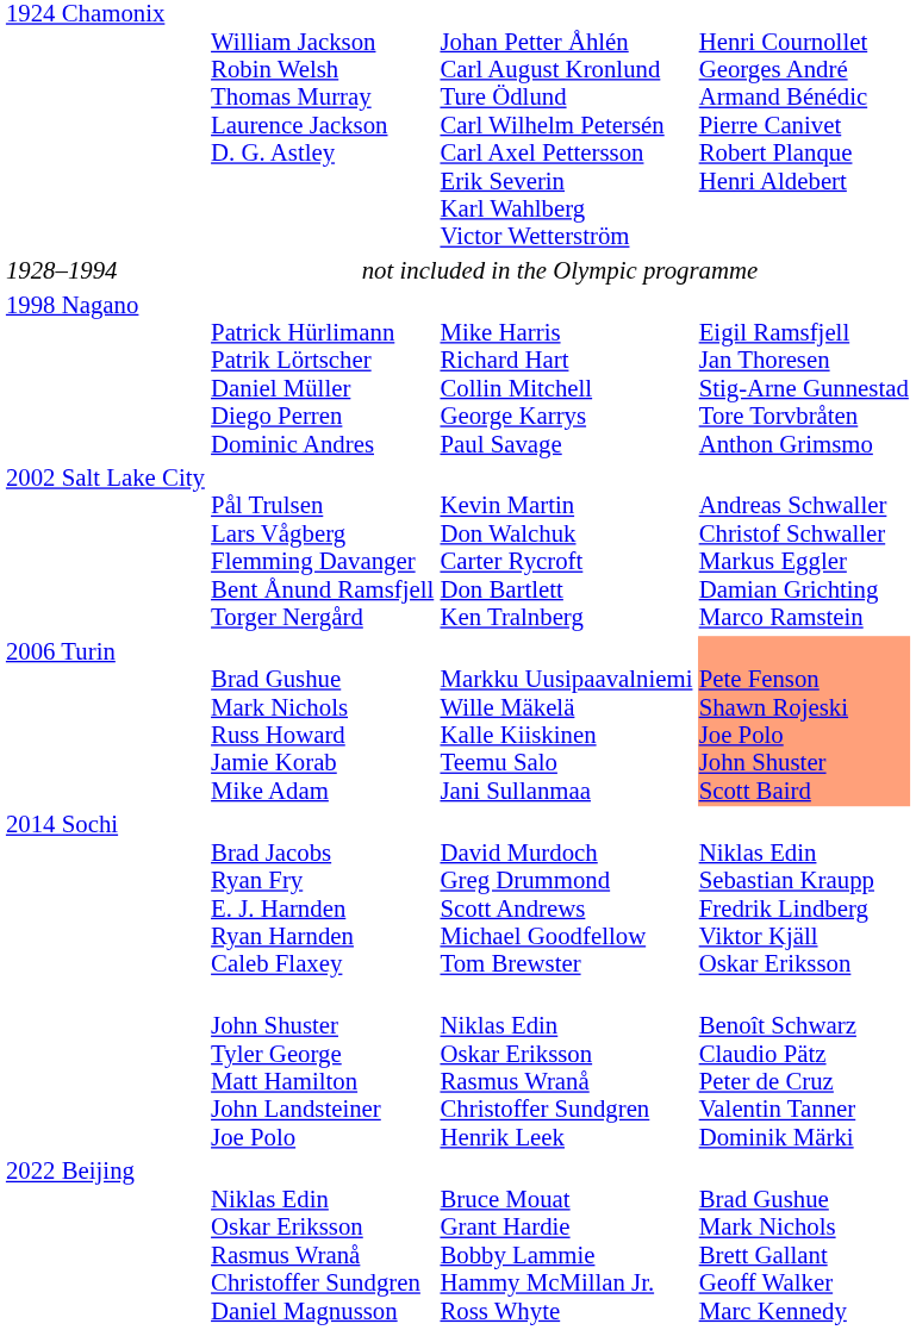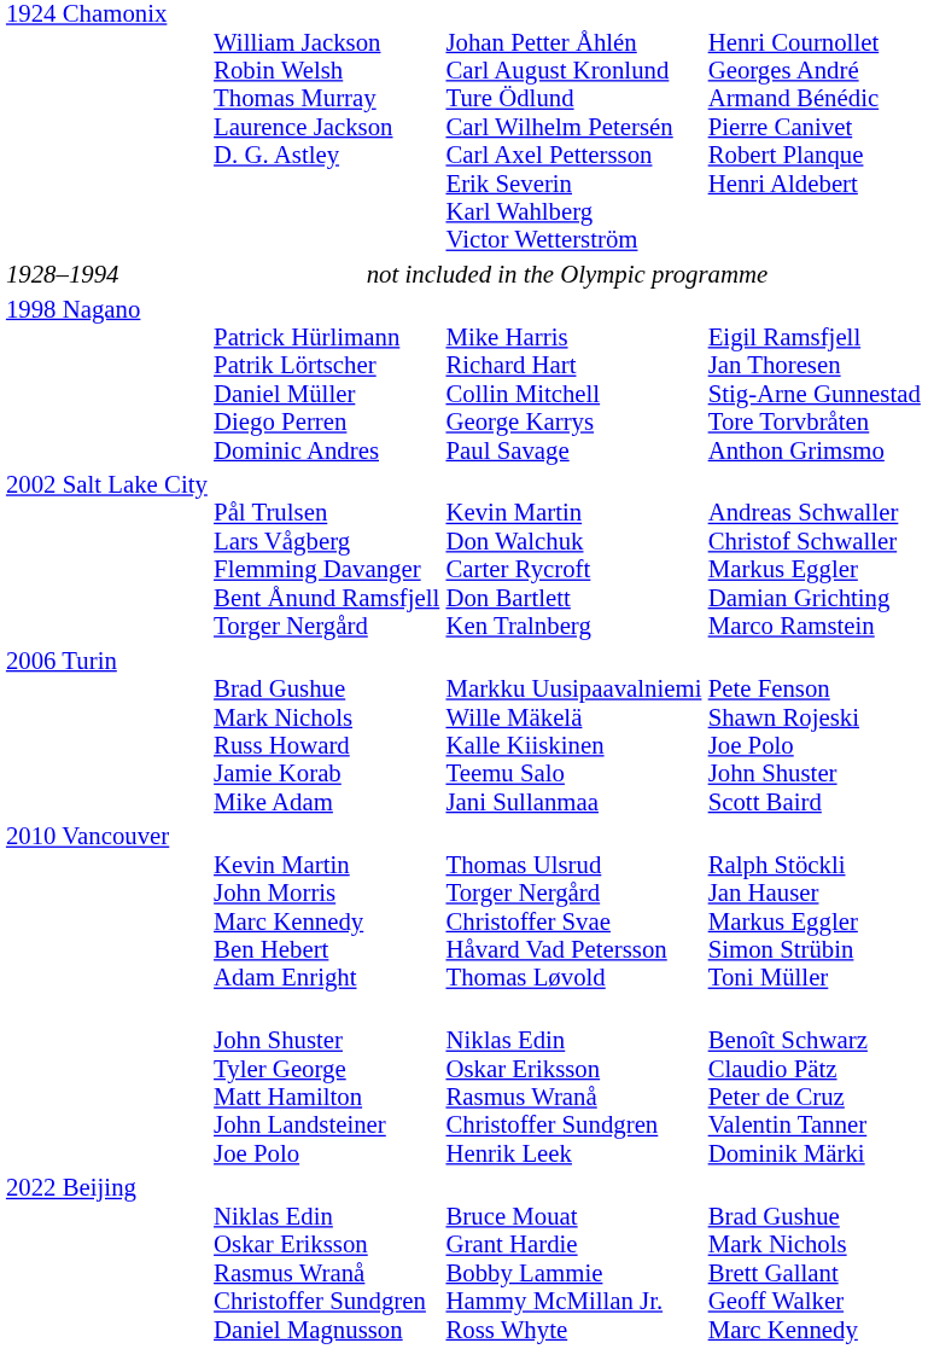 <table>
 <tr valign="top">
 <td><a href='#'>1924 Chamonix</a><br></td>
 <td valign=top><br><a href='#'>William Jackson</a><br><a href='#'>Robin Welsh</a><br><a href='#'>Thomas Murray</a><br><a href='#'>Laurence Jackson</a><br><a href='#'>D. G. Astley</a></td>
 <td valign=top><br><a href='#'>Johan Petter Åhlén</a><br><a href='#'>Carl August Kronlund</a><br><a href='#'>Ture Ödlund</a><br><a href='#'>Carl Wilhelm Petersén</a><br><a href='#'>Carl Axel Pettersson</a><br><a href='#'>Erik Severin</a><br><a href='#'>Karl Wahlberg</a><br><a href='#'>Victor Wetterström</a></td>
 <td valign=top><br><a href='#'>Henri Cournollet</a><br><a href='#'>Georges André</a><br><a href='#'>Armand Bénédic</a><br><a href='#'>Pierre Canivet</a><br><a href='#'>Robert Planque</a><br><a href='#'>Henri Aldebert</a></td>
 </tr>
 <tr>
 <td><em>1928–1994</em></td>
 <td colspan=3 align=center><em>not included in the Olympic programme</em></td>
 </tr>
 <tr valign="top">
 <td><a href='#'>1998 Nagano</a><br></td>
 <td><br><a href='#'>Patrick Hürlimann</a><br><a href='#'>Patrik Lörtscher</a><br><a href='#'>Daniel Müller</a><br><a href='#'>Diego Perren</a><br><a href='#'>Dominic Andres</a></td>
 <td><br><a href='#'>Mike Harris</a><br><a href='#'>Richard Hart</a><br><a href='#'>Collin Mitchell</a><br><a href='#'>George Karrys</a><br><a href='#'>Paul Savage</a></td>
 <td><br><a href='#'>Eigil Ramsfjell</a><br><a href='#'>Jan Thoresen</a><br><a href='#'>Stig-Arne Gunnestad</a><br><a href='#'>Tore Torvbråten</a><br> <a href='#'>Anthon Grimsmo</a></td>
 </tr>
 <tr valign="top">
 <td><a href='#'>2002 Salt Lake City</a><br></td>
 <td><br><a href='#'>Pål Trulsen</a><br><a href='#'>Lars Vågberg</a><br><a href='#'>Flemming Davanger</a><br><a href='#'>Bent Ånund Ramsfjell</a><br><a href='#'>Torger Nergård</a></td>
 <td><br><a href='#'>Kevin Martin</a><br><a href='#'>Don Walchuk</a><br><a href='#'>Carter Rycroft</a><br><a href='#'>Don Bartlett</a><br><a href='#'>Ken Tralnberg</a></td>
 <td><br><a href='#'>Andreas Schwaller</a><br><a href='#'>Christof Schwaller</a><br><a href='#'>Markus Eggler</a><br><a href='#'>Damian Grichting</a><br><a href='#'>Marco Ramstein</a></td>
 </tr>
 <tr valign="top">
 <td><a href='#'>2006 Turin</a><br></td>
 <td><br><a href='#'>Brad Gushue</a><br><a href='#'>Mark Nichols</a><br><a href='#'>Russ Howard</a><br><a href='#'>Jamie Korab</a><br><a href='#'>Mike Adam</a></td>
 <td><br><a href='#'>Markku Uusipaavalniemi</a><br><a href='#'>Wille Mäkelä</a><br><a href='#'>Kalle Kiiskinen</a><br><a href='#'>Teemu Salo</a><br><a href='#'>Jani Sullanmaa</a></td>
-<td style="background: lightsalmon;"><br><a href='#'>Pete Fenson</a><br><a href='#'>Shawn Rojeski</a><br><a href='#'>Joe Polo</a><br><a href='#'>John Shuster</a><br><a href='#'>Scott Baird</a></td>
+<td><br><a href='#'>Pete Fenson</a><br><a href='#'>Shawn Rojeski</a><br><a href='#'>Joe Polo</a><br><a href='#'>John Shuster</a><br><a href='#'>Scott Baird</a></td>
 </tr>
 <tr valign="top">
-<td><a href='#'>2014 Sochi</a><br></td>
-<td><br><a href='#'>Brad Jacobs</a><br><a href='#'>Ryan Fry</a><br><a href='#'>E. J. Harnden</a><br><a href='#'>Ryan Harnden</a><br><a href='#'>Caleb Flaxey</a></td>
-<td><br><a href='#'>David Murdoch</a><br><a href='#'>Greg Drummond</a><br><a href='#'>Scott Andrews</a><br><a href='#'>Michael Goodfellow</a><br><a href='#'>Tom Brewster</a></td>
-<td><br><a href='#'>Niklas Edin</a><br><a href='#'>Sebastian Kraupp</a><br><a href='#'>Fredrik Lindberg</a><br><a href='#'>Viktor Kjäll</a><br><a href='#'>Oskar Eriksson</a></td>
+<td><a href='#'>2010 Vancouver</a><br></td>
+<td><br><a href='#'>Kevin Martin</a><br><a href='#'>John Morris</a><br><a href='#'>Marc Kennedy</a><br><a href='#'>Ben Hebert</a><br><a href='#'>Adam Enright</a></td>
+<td><br><a href='#'>Thomas Ulsrud</a><br><a href='#'>Torger Nergård</a><br><a href='#'>Christoffer Svae</a><br><a href='#'>Håvard Vad Petersson</a><br><a href='#'>Thomas Løvold</a></td>
+<td><br><a href='#'>Ralph Stöckli</a><br><a href='#'>Jan Hauser</a><br><a href='#'>Markus Eggler</a><br><a href='#'>Simon Strübin</a><br><a href='#'>Toni Müller</a></td>
 </tr>
 <tr valign="top">
 <td><br></td>
 <td><br><a href='#'>John Shuster</a><br><a href='#'>Tyler George</a><br><a href='#'>Matt Hamilton</a><br><a href='#'>John Landsteiner</a><br><a href='#'>Joe Polo</a></td>
 <td><br><a href='#'>Niklas Edin</a><br><a href='#'>Oskar Eriksson</a><br><a href='#'>Rasmus Wranå</a><br><a href='#'>Christoffer Sundgren</a><br><a href='#'>Henrik Leek</a></td>
 <td><br><a href='#'>Benoît Schwarz</a><br><a href='#'>Claudio Pätz</a><br><a href='#'>Peter de Cruz</a><br><a href='#'>Valentin Tanner</a><br><a href='#'>Dominik Märki</a></td>
 </tr>
 <tr valign="top">
 <td><a href='#'>2022 Beijing</a> <br></td>
 <td><br><a href='#'>Niklas Edin</a><br><a href='#'>Oskar Eriksson</a><br><a href='#'>Rasmus Wranå</a><br><a href='#'>Christoffer Sundgren</a><br><a href='#'>Daniel Magnusson</a></td>
 <td><br><a href='#'>Bruce Mouat</a><br><a href='#'>Grant Hardie</a><br><a href='#'>Bobby Lammie</a><br><a href='#'>Hammy McMillan Jr.</a><br><a href='#'>Ross Whyte</a></td>
 <td><br><a href='#'>Brad Gushue</a><br><a href='#'>Mark Nichols</a><br><a href='#'>Brett Gallant</a><br><a href='#'>Geoff Walker</a><br><a href='#'>Marc Kennedy</a></td>
 </tr>
 <tr>
 </tr>
 </table>
